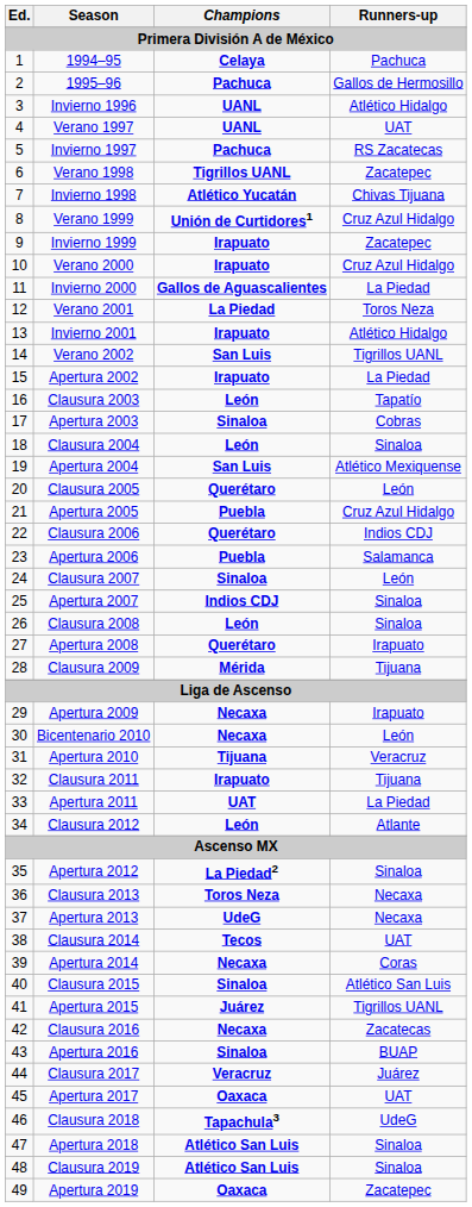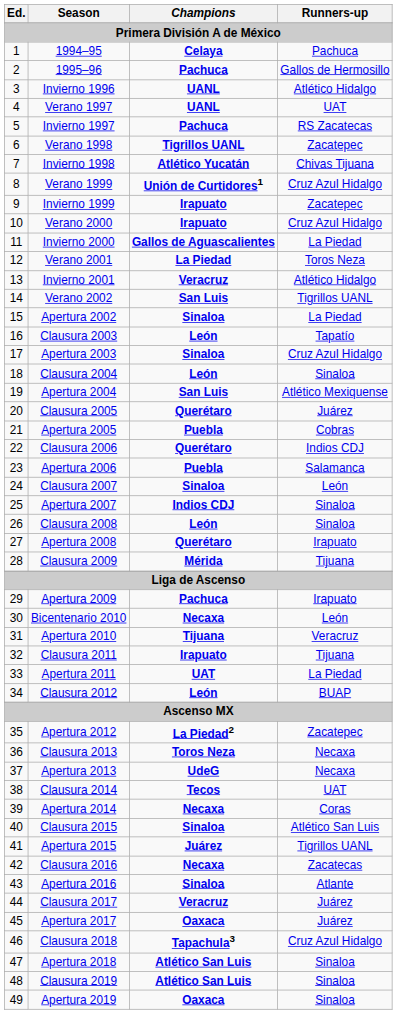 <table class="wikitable" style="text-align: center;">
 <tr>
 <th>Ed.</th>
 <th>Season</th>
 <th><em>Champions</em></th>
 <th>Runners-up</th>
 </tr>
 <tr>
 </tr>
 <tr bgcolor=#cccccc align=center>
 <td colspan=4><strong>Primera División A de México</strong></td>
 </tr>
 <tr>
 <td>1</td>
 <td><a href='#'>1994–95</a></td>
 <td><strong><a href='#'>Celaya</a></strong></td>
 <td><a href='#'>Pachuca</a></td>
 </tr>
 <tr>
 <td>2</td>
 <td><a href='#'>1995–96</a></td>
 <td><strong><a href='#'>Pachuca</a></strong></td>
 <td><a href='#'>Gallos de Hermosillo</a></td>
 </tr>
 <tr>
 <td>3</td>
 <td><a href='#'>Invierno 1996</a></td>
 <td><strong><a href='#'>UANL</a></strong></td>
 <td><a href='#'>Atlético Hidalgo</a></td>
 </tr>
 <tr>
 <td>4</td>
 <td><a href='#'>Verano 1997</a></td>
 <td><strong><a href='#'>UANL</a></strong></td>
 <td><a href='#'>UAT</a></td>
 </tr>
 <tr>
 <td>5</td>
 <td><a href='#'>Invierno 1997</a></td>
 <td><strong><a href='#'>Pachuca</a></strong></td>
 <td><a href='#'>RS Zacatecas</a></td>
 </tr>
 <tr>
 <td>6</td>
 <td><a href='#'>Verano 1998</a></td>
 <td><strong><a href='#'>Tigrillos UANL</a></strong></td>
 <td><a href='#'>Zacatepec</a></td>
 </tr>
 <tr>
 <td>7</td>
 <td><a href='#'>Invierno 1998</a></td>
 <td><strong><a href='#'>Atlético Yucatán</a></strong></td>
 <td><a href='#'>Chivas Tijuana</a></td>
 </tr>
 <tr>
 <td>8</td>
 <td><a href='#'>Verano 1999</a></td>
 <td><strong><a href='#'>Unión de Curtidores</a></strong><sup><strong>1</strong></sup></td>
 <td><a href='#'>Cruz Azul Hidalgo</a></td>
 </tr>
 <tr>
 <td>9</td>
 <td><a href='#'>Invierno 1999</a></td>
 <td><strong><a href='#'>Irapuato</a></strong></td>
 <td><a href='#'>Zacatepec</a></td>
 </tr>
 <tr>
 <td>10</td>
 <td><a href='#'>Verano 2000</a></td>
 <td><strong><a href='#'>Irapuato</a></strong></td>
 <td><a href='#'>Cruz Azul Hidalgo</a></td>
 </tr>
 <tr>
 <td>11</td>
 <td><a href='#'>Invierno 2000</a></td>
 <td><strong><a href='#'>Gallos de Aguascalientes</a></strong></td>
 <td><a href='#'>La Piedad</a></td>
 </tr>
 <tr>
 <td>12</td>
 <td><a href='#'>Verano 2001</a></td>
 <td><strong><a href='#'>La Piedad</a></strong></td>
 <td><a href='#'>Toros Neza</a></td>
 </tr>
 <tr>
 <td>13</td>
 <td><a href='#'>Invierno 2001</a></td>
-<td><strong><a href='#'>Irapuato</a></strong></td>
+<td><strong><a href='#'>Veracruz</a></strong></td>
 <td><a href='#'>Atlético Hidalgo</a></td>
 </tr>
 <tr>
 <td>14</td>
 <td><a href='#'>Verano 2002</a></td>
 <td><strong><a href='#'>San Luis</a></strong></td>
 <td><a href='#'>Tigrillos UANL</a></td>
 </tr>
 <tr>
 <td>15</td>
 <td><a href='#'>Apertura 2002</a></td>
-<td><strong><a href='#'>Irapuato</a></strong></td>
+<td><strong><a href='#'>Sinaloa</a></strong></td>
 <td><a href='#'>La Piedad</a></td>
 </tr>
 <tr>
 <td>16</td>
 <td><a href='#'>Clausura 2003</a></td>
 <td><strong><a href='#'>León</a></strong></td>
 <td><a href='#'>Tapatío</a></td>
 </tr>
 <tr>
 <td>17</td>
 <td><a href='#'>Apertura 2003</a></td>
 <td><strong><a href='#'>Sinaloa</a></strong></td>
-<td><a href='#'>Cobras</a></td>
+<td><a href='#'>Cruz Azul Hidalgo</a></td>
 </tr>
 <tr>
 <td>18</td>
 <td><a href='#'>Clausura 2004</a></td>
 <td><strong><a href='#'>León</a></strong></td>
 <td><a href='#'>Sinaloa</a></td>
 </tr>
 <tr>
 <td>19</td>
 <td><a href='#'>Apertura 2004</a></td>
 <td><strong><a href='#'>San Luis</a></strong></td>
 <td><a href='#'>Atlético Mexiquense</a></td>
 </tr>
 <tr>
 <td>20</td>
 <td><a href='#'>Clausura 2005</a></td>
 <td><strong><a href='#'>Querétaro</a></strong></td>
-<td><a href='#'>León</a></td>
+<td><a href='#'>Juárez</a></td>
 </tr>
 <tr>
 <td>21</td>
 <td><a href='#'>Apertura 2005</a></td>
 <td><strong><a href='#'>Puebla</a></strong></td>
-<td><a href='#'>Cruz Azul Hidalgo</a></td>
+<td><a href='#'>Cobras</a></td>
 </tr>
 <tr>
 <td>22</td>
 <td><a href='#'>Clausura 2006</a></td>
 <td><strong><a href='#'>Querétaro</a></strong></td>
 <td><a href='#'>Indios CDJ</a></td>
 </tr>
 <tr>
 <td>23</td>
 <td><a href='#'>Apertura 2006</a></td>
 <td><strong><a href='#'>Puebla</a></strong></td>
 <td><a href='#'>Salamanca</a></td>
 </tr>
 <tr>
 <td>24</td>
 <td><a href='#'>Clausura 2007</a></td>
 <td><strong><a href='#'>Sinaloa</a></strong></td>
 <td><a href='#'>León</a></td>
 </tr>
 <tr>
 <td>25</td>
 <td><a href='#'>Apertura 2007</a></td>
 <td><strong><a href='#'>Indios CDJ</a></strong></td>
 <td><a href='#'>Sinaloa</a></td>
 </tr>
 <tr>
 <td>26</td>
 <td><a href='#'>Clausura 2008</a></td>
 <td><strong><a href='#'>León</a></strong></td>
 <td><a href='#'>Sinaloa</a></td>
 </tr>
 <tr>
 <td>27</td>
 <td><a href='#'>Apertura 2008</a></td>
 <td><strong><a href='#'>Querétaro</a></strong></td>
 <td><a href='#'>Irapuato</a></td>
 </tr>
 <tr>
 <td>28</td>
 <td><a href='#'>Clausura 2009</a></td>
 <td><strong><a href='#'>Mérida</a></strong></td>
 <td><a href='#'>Tijuana</a></td>
 </tr>
 <tr>
 </tr>
 <tr bgcolor=#cccccc align=center>
 <td colspan=4><strong>Liga de Ascenso</strong></td>
 </tr>
 <tr>
 <td>29</td>
 <td><a href='#'>Apertura 2009</a></td>
-<td><strong><a href='#'>Necaxa</a></strong></td>
+<td><strong><a href='#'>Pachuca</a></strong></td>
 <td><a href='#'>Irapuato</a></td>
 </tr>
 <tr>
 <td>30</td>
 <td><a href='#'>Bicentenario 2010</a></td>
 <td><strong><a href='#'>Necaxa</a></strong></td>
 <td><a href='#'>León</a></td>
 </tr>
 <tr>
 <td>31</td>
 <td><a href='#'>Apertura 2010</a></td>
 <td><strong><a href='#'>Tijuana</a></strong></td>
 <td><a href='#'>Veracruz</a></td>
 </tr>
 <tr>
 <td>32</td>
 <td><a href='#'>Clausura 2011</a></td>
 <td><strong><a href='#'>Irapuato</a></strong></td>
 <td><a href='#'>Tijuana</a></td>
 </tr>
 <tr>
 <td>33</td>
 <td><a href='#'>Apertura 2011</a></td>
 <td><strong><a href='#'>UAT</a></strong></td>
 <td><a href='#'>La Piedad</a></td>
 </tr>
 <tr>
 <td>34</td>
 <td><a href='#'>Clausura 2012</a></td>
 <td><strong><a href='#'>León</a></strong></td>
-<td><a href='#'>Atlante</a></td>
+<td><a href='#'>BUAP</a></td>
 </tr>
 <tr>
 </tr>
 <tr bgcolor=#cccccc align=center>
 <td colspan=4><strong>Ascenso MX</strong></td>
 </tr>
 <tr>
 <td>35</td>
 <td><a href='#'>Apertura 2012</a></td>
 <td><strong><a href='#'>La Piedad</a></strong><sup><strong>2</strong></sup></td>
-<td><a href='#'>Sinaloa</a></td>
+<td><a href='#'>Zacatepec</a></td>
 </tr>
 <tr>
 <td>36</td>
 <td><a href='#'>Clausura 2013</a></td>
 <td><strong><a href='#'>Toros Neza</a></strong></td>
 <td><a href='#'>Necaxa</a></td>
 </tr>
 <tr>
 <td>37</td>
 <td><a href='#'>Apertura 2013</a></td>
 <td><strong><a href='#'>UdeG</a></strong></td>
 <td><a href='#'>Necaxa</a></td>
 </tr>
 <tr>
 <td>38</td>
 <td><a href='#'>Clausura 2014</a></td>
 <td><strong><a href='#'>Tecos</a></strong></td>
 <td><a href='#'>UAT</a></td>
 </tr>
 <tr>
 <td>39</td>
 <td><a href='#'>Apertura 2014</a></td>
 <td><strong><a href='#'>Necaxa</a></strong></td>
 <td><a href='#'>Coras</a></td>
 </tr>
 <tr>
 <td>40</td>
 <td><a href='#'>Clausura 2015</a></td>
 <td><strong><a href='#'>Sinaloa</a></strong></td>
 <td><a href='#'>Atlético San Luis</a></td>
 </tr>
 <tr>
 <td>41</td>
 <td><a href='#'>Apertura 2015</a></td>
 <td><strong><a href='#'>Juárez</a></strong></td>
 <td><a href='#'>Tigrillos UANL</a></td>
 </tr>
 <tr>
 <td>42</td>
 <td><a href='#'>Clausura 2016</a></td>
 <td><strong><a href='#'>Necaxa</a></strong></td>
 <td><a href='#'>Zacatecas</a></td>
 </tr>
 <tr>
 <td>43</td>
 <td><a href='#'>Apertura 2016</a></td>
 <td><strong><a href='#'>Sinaloa</a></strong></td>
-<td><a href='#'>BUAP</a></td>
+<td><a href='#'>Atlante</a></td>
 </tr>
 <tr>
 <td>44</td>
 <td><a href='#'>Clausura 2017</a></td>
 <td><strong><a href='#'>Veracruz</a></strong></td>
 <td><a href='#'>Juárez</a></td>
 </tr>
 <tr>
 <td>45</td>
 <td><a href='#'>Apertura 2017</a></td>
 <td><strong><a href='#'>Oaxaca</a></strong></td>
-<td><a href='#'>UAT</a></td>
+<td><a href='#'>Juárez</a></td>
 </tr>
 <tr>
 <td>46</td>
 <td><a href='#'>Clausura 2018</a></td>
 <td><strong><a href='#'>Tapachula</a></strong><sup><strong>3</strong></sup></td>
-<td><a href='#'>UdeG</a></td>
+<td><a href='#'>Cruz Azul Hidalgo</a></td>
 </tr>
 <tr>
 <td>47</td>
 <td><a href='#'>Apertura 2018</a></td>
 <td><strong><a href='#'>Atlético San Luis</a></strong></td>
 <td><a href='#'>Sinaloa</a></td>
 </tr>
 <tr>
 <td>48</td>
 <td><a href='#'>Clausura 2019</a></td>
 <td><strong><a href='#'>Atlético San Luis</a></strong></td>
 <td><a href='#'>Sinaloa</a></td>
 </tr>
 <tr>
 <td>49</td>
 <td><a href='#'>Apertura 2019</a></td>
 <td><strong><a href='#'>Oaxaca</a></strong></td>
-<td><a href='#'>Zacatepec</a></td>
+<td><a href='#'>Sinaloa</a></td>
 </tr>
 </table>
